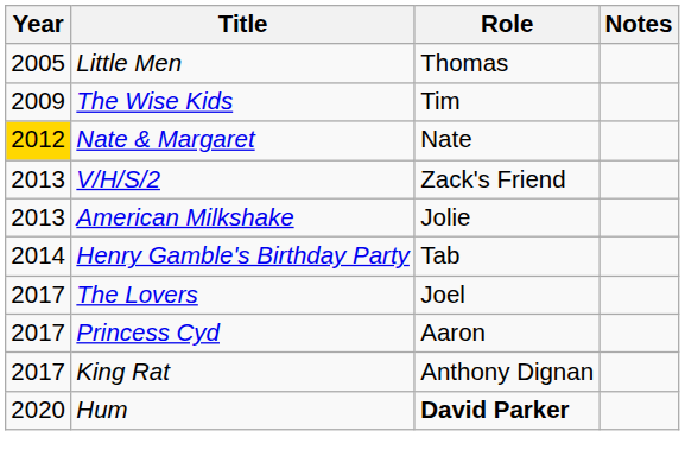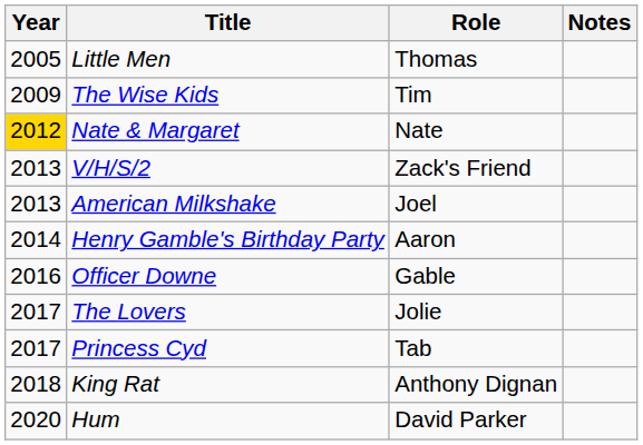 <table class="wikitable sortable">
 <tr>
 <th>Year</th>
 <th>Title</th>
 <th>Role</th>
 <th>Notes</th>
 </tr>
 <tr>
 <td>2005</td>
 <td><em>Little Men</em></td>
 <td>Thomas</td>
 <td></td>
 </tr>
 <tr>
 <td>2009</td>
 <td><em><a href='#'>The Wise Kids</a></em></td>
 <td>Tim</td>
 <td></td>
 </tr>
 <tr>
 <td style="background: gold;">2012</td>
 <td><em><a href='#'>Nate & Margaret</a></em></td>
 <td>Nate</td>
 <td></td>
 </tr>
 <tr>
 <td>2013</td>
 <td><em><a href='#'>V/H/S/2</a></em></td>
 <td>Zack's Friend</td>
 <td></td>
 </tr>
 <tr>
 <td>2013</td>
 <td><em><a href='#'>American Milkshake</a></em></td>
-<td>Jolie</td>
+<td>Joel</td>
 <td></td>
 </tr>
 <tr>
 <td>2014</td>
 <td><em><a href='#'>Henry Gamble's Birthday Party</a></em></td>
-<td>Tab</td>
+<td>Aaron</td>
+<td></td>
+</tr>
+<tr>
+<td>2016</td>
+<td><a href='#'><em>Officer Downe</em></a></td>
+<td>Gable</td>
 <td></td>
 </tr>
 <tr>
 <td>2017</td>
 <td><a href='#'><em>The Lovers</em></a></td>
-<td>Joel</td>
+<td>Jolie</td>
 <td></td>
 </tr>
 <tr>
 <td>2017</td>
 <td><em><a href='#'>Princess Cyd</a></em></td>
-<td>Aaron</td>
+<td>Tab</td>
 <td></td>
 </tr>
 <tr>
-<td>2017</td>
+<td>2018</td>
 <td><em>King Rat</em></td>
 <td>Anthony Dignan</td>
 <td></td>
 </tr>
 <tr>
 <td>2020</td>
 <td><em>Hum</em></td>
-<td><strong>David Parker</strong></td>
+<td>David Parker</td>
 <td></td>
 </tr>
 </table>
